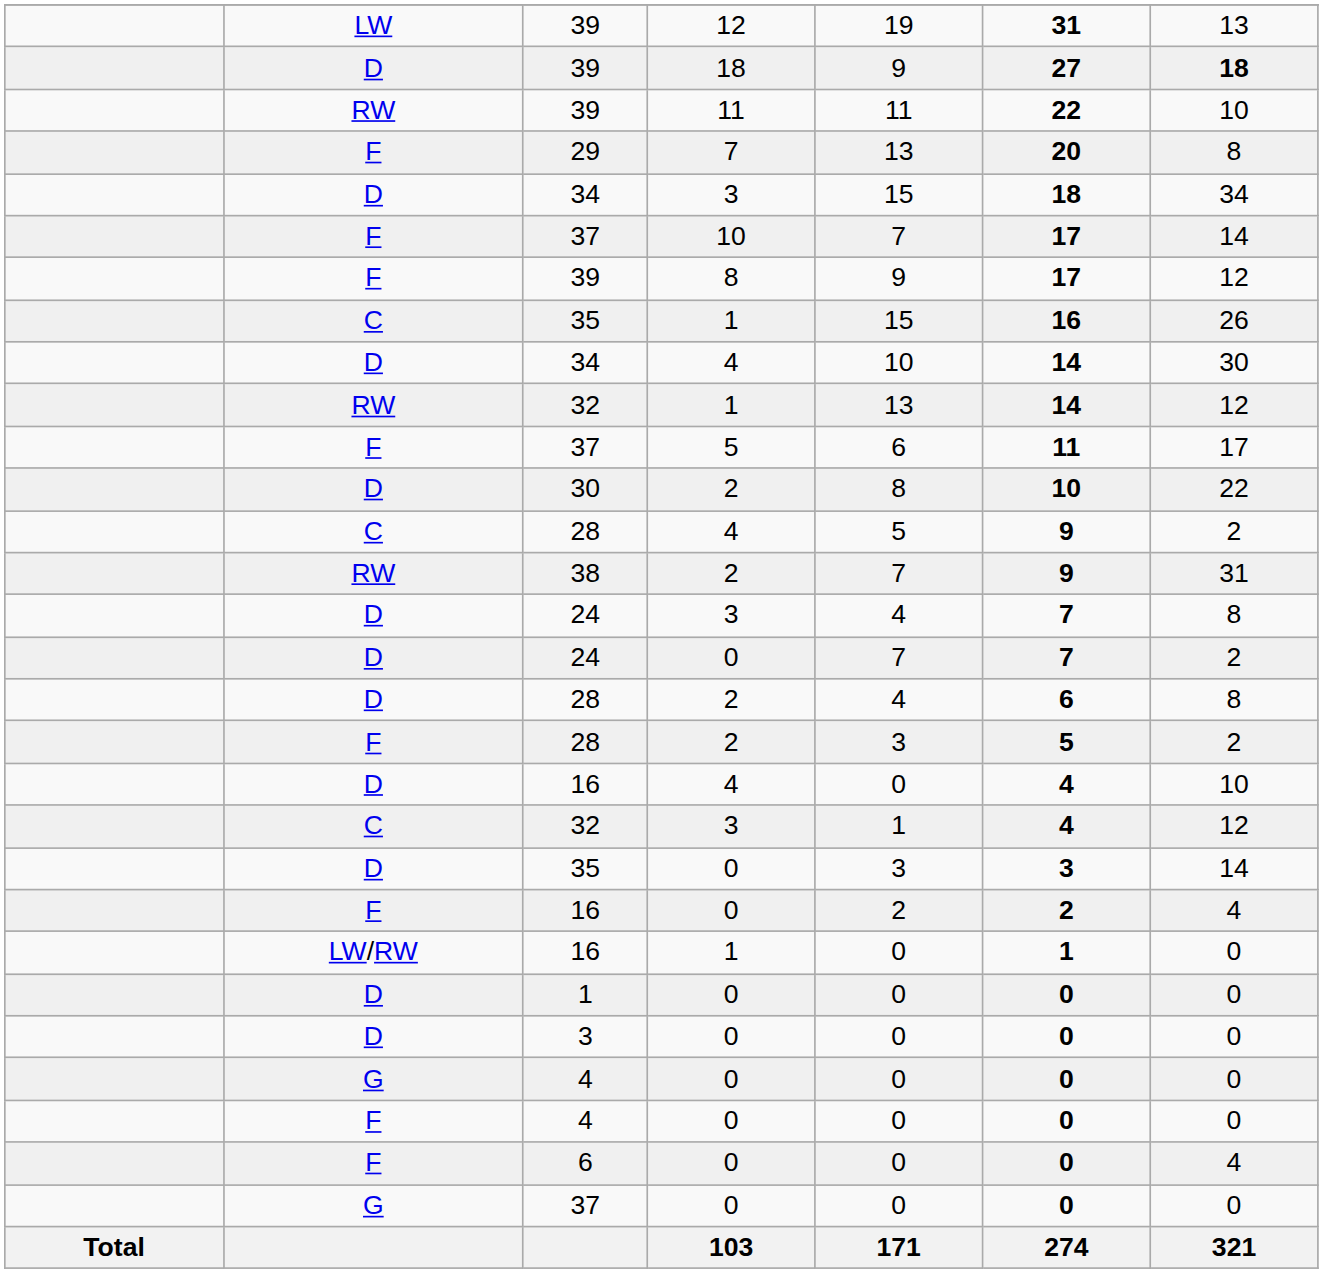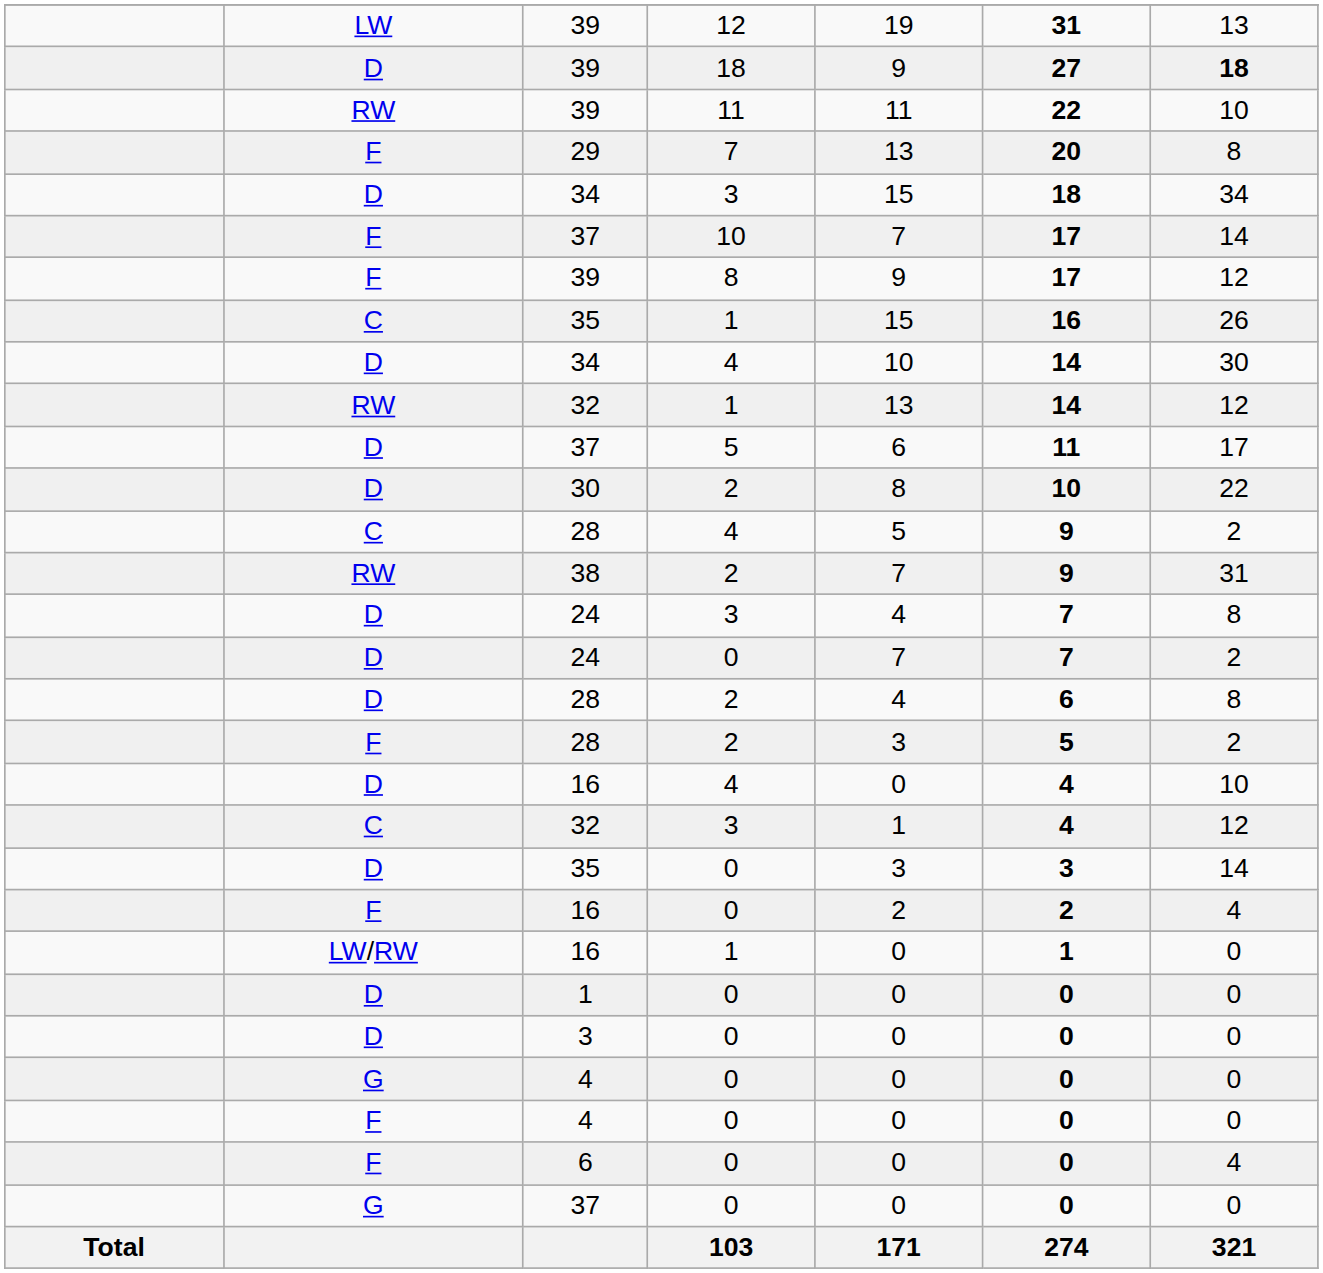 <table class="wikitable sortable" width ="50%">
 <tr align="center">
 </tr>
 <tr align="center" bgcolor="">
 <td></td>
 <td><a href='#'>LW</a></td>
 <td>39</td>
 <td>12</td>
 <td>19</td>
 <td><strong>31</strong></td>
 <td>13</td>
 </tr>
 <tr align="center" bgcolor="f0f0f0">
 <td></td>
 <td><a href='#'>D</a></td>
 <td>39</td>
 <td>18</td>
 <td>9</td>
 <td><strong>27</strong></td>
 <td><strong>18</strong></td>
 </tr>
 <tr align="center" bgcolor="">
 <td></td>
 <td><a href='#'>RW</a></td>
 <td>39</td>
 <td>11</td>
 <td>11</td>
 <td><strong>22</strong></td>
 <td>10</td>
 </tr>
 <tr align="center" bgcolor="f0f0f0">
 <td></td>
 <td><a href='#'>F</a></td>
 <td>29</td>
 <td>7</td>
 <td>13</td>
 <td><strong>20</strong></td>
 <td>8</td>
 </tr>
 <tr align="center" bgcolor="">
 <td></td>
 <td><a href='#'>D</a></td>
 <td>34</td>
 <td>3</td>
 <td>15</td>
 <td><strong>18</strong></td>
 <td>34</td>
 </tr>
 <tr align="center" bgcolor="f0f0f0">
 <td></td>
 <td><a href='#'>F</a></td>
 <td>37</td>
 <td>10</td>
 <td>7</td>
 <td><strong>17</strong></td>
 <td>14</td>
 </tr>
 <tr align="center" bgcolor="">
 <td></td>
 <td><a href='#'>F</a></td>
 <td>39</td>
 <td>8</td>
 <td>9</td>
 <td><strong>17</strong></td>
 <td>12</td>
 </tr>
 <tr align="center" bgcolor="f0f0f0">
 <td></td>
 <td><a href='#'>C</a></td>
 <td>35</td>
 <td>1</td>
 <td>15</td>
 <td><strong>16</strong></td>
 <td>26</td>
 </tr>
 <tr align="center" bgcolor="">
 <td></td>
 <td><a href='#'>D</a></td>
 <td>34</td>
 <td>4</td>
 <td>10</td>
 <td><strong>14</strong></td>
 <td>30</td>
 </tr>
 <tr align="center" bgcolor="f0f0f0">
 <td></td>
 <td><a href='#'>RW</a></td>
 <td>32</td>
 <td>1</td>
 <td>13</td>
 <td><strong>14</strong></td>
 <td>12</td>
 </tr>
 <tr align="center" bgcolor="">
 <td></td>
-<td><a href='#'>F</a></td>
+<td><a href='#'>D</a></td>
 <td>37</td>
 <td>5</td>
 <td>6</td>
 <td><strong>11</strong></td>
 <td>17</td>
 </tr>
 <tr align="center" bgcolor="f0f0f0">
 <td></td>
 <td><a href='#'>D</a></td>
 <td>30</td>
 <td>2</td>
 <td>8</td>
 <td><strong>10</strong></td>
 <td>22</td>
 </tr>
 <tr align="center" bgcolor="">
 <td></td>
 <td><a href='#'>C</a></td>
 <td>28</td>
 <td>4</td>
 <td>5</td>
 <td><strong>9</strong></td>
 <td>2</td>
 </tr>
 <tr align="center" bgcolor="f0f0f0">
 <td></td>
 <td><a href='#'>RW</a></td>
 <td>38</td>
 <td>2</td>
 <td>7</td>
 <td><strong>9</strong></td>
 <td>31</td>
 </tr>
 <tr align="center" bgcolor="">
 <td></td>
 <td><a href='#'>D</a></td>
 <td>24</td>
 <td>3</td>
 <td>4</td>
 <td><strong>7</strong></td>
 <td>8</td>
 </tr>
 <tr align="center" bgcolor="f0f0f0">
 <td></td>
 <td><a href='#'>D</a></td>
 <td>24</td>
 <td>0</td>
 <td>7</td>
 <td><strong>7</strong></td>
 <td>2</td>
 </tr>
 <tr align="center" bgcolor="">
 <td></td>
 <td><a href='#'>D</a></td>
 <td>28</td>
 <td>2</td>
 <td>4</td>
 <td><strong>6</strong></td>
 <td>8</td>
 </tr>
 <tr align="center" bgcolor="f0f0f0">
 <td></td>
 <td><a href='#'>F</a></td>
 <td>28</td>
 <td>2</td>
 <td>3</td>
 <td><strong>5</strong></td>
 <td>2</td>
 </tr>
 <tr align="center" bgcolor="">
 <td></td>
 <td><a href='#'>D</a></td>
 <td>16</td>
 <td>4</td>
 <td>0</td>
 <td><strong>4</strong></td>
 <td>10</td>
 </tr>
 <tr align="center" bgcolor="f0f0f0">
 <td></td>
 <td><a href='#'>C</a></td>
 <td>32</td>
 <td>3</td>
 <td>1</td>
 <td><strong>4</strong></td>
 <td>12</td>
 </tr>
 <tr align="center" bgcolor="">
 <td></td>
 <td><a href='#'>D</a></td>
 <td>35</td>
 <td>0</td>
 <td>3</td>
 <td><strong>3</strong></td>
 <td>14</td>
 </tr>
 <tr align="center" bgcolor="f0f0f0">
 <td></td>
 <td><a href='#'>F</a></td>
 <td>16</td>
 <td>0</td>
 <td>2</td>
 <td><strong>2</strong></td>
 <td>4</td>
 </tr>
 <tr align="center" bgcolor="">
 <td></td>
 <td><a href='#'>LW</a>/<a href='#'>RW</a></td>
 <td>16</td>
 <td>1</td>
 <td>0</td>
 <td><strong>1</strong></td>
 <td>0</td>
 </tr>
 <tr align="center" bgcolor="f0f0f0">
 <td></td>
 <td><a href='#'>D</a></td>
 <td>1</td>
 <td>0</td>
 <td>0</td>
 <td><strong>0</strong></td>
 <td>0</td>
 </tr>
 <tr align="center" bgcolor="">
 <td></td>
 <td><a href='#'>D</a></td>
 <td>3</td>
 <td>0</td>
 <td>0</td>
 <td><strong>0</strong></td>
 <td>0</td>
 </tr>
 <tr align="center" bgcolor="f0f0f0">
 <td></td>
 <td><a href='#'>G</a></td>
 <td>4</td>
 <td>0</td>
 <td>0</td>
 <td><strong>0</strong></td>
 <td>0</td>
 </tr>
 <tr align="center" bgcolor="">
 <td></td>
 <td><a href='#'>F</a></td>
 <td>4</td>
 <td>0</td>
 <td>0</td>
 <td><strong>0</strong></td>
 <td>0</td>
 </tr>
 <tr align="center" bgcolor="f0f0f0">
 <td></td>
 <td><a href='#'>F</a></td>
 <td>6</td>
 <td>0</td>
 <td>0</td>
 <td><strong>0</strong></td>
 <td>4</td>
 </tr>
 <tr align="center" bgcolor="">
 <td></td>
 <td><a href='#'>G</a></td>
 <td>37</td>
 <td>0</td>
 <td>0</td>
 <td><strong>0</strong></td>
 <td>0</td>
 </tr>
 <tr>
 <th>Total</th>
 <th></th>
 <th></th>
 <th>103</th>
 <th>171</th>
 <th>274</th>
 <th>321</th>
 </tr>
 </table>
